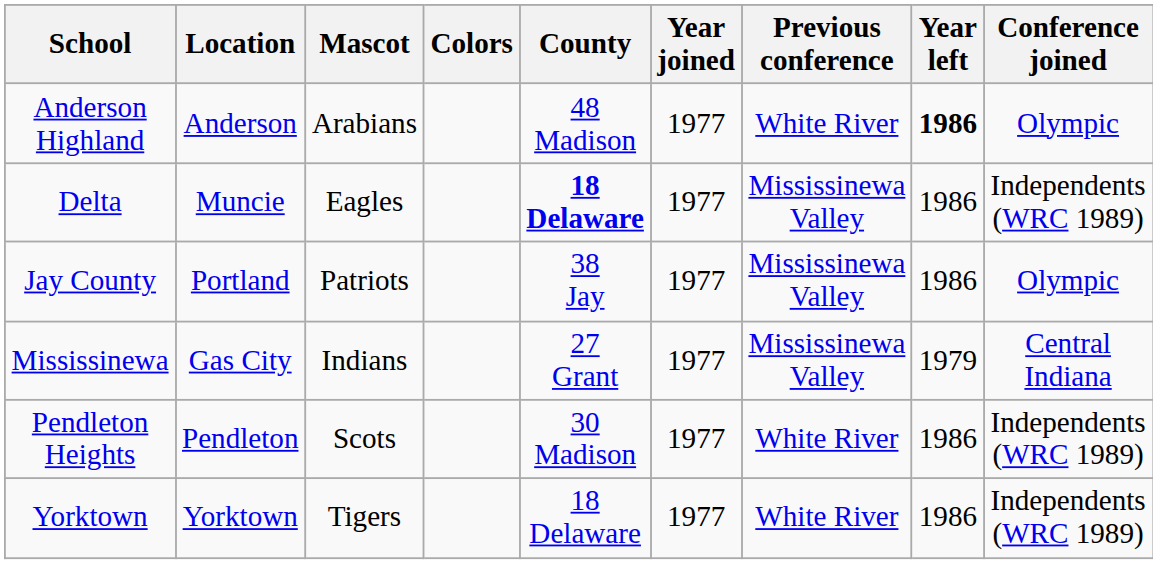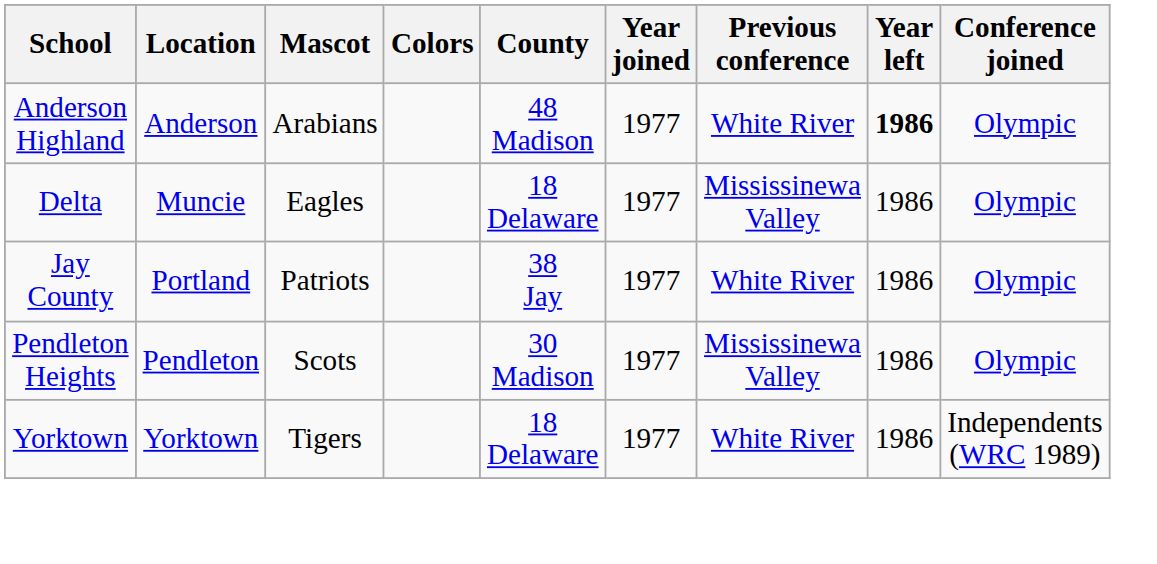 <table class="wikitable" style="text-align:center;">
 <tr>
 <th>School</th>
 <th>Location</th>
 <th>Mascot</th>
 <th>Colors</th>
 <th>County</th>
 <th>Year joined</th>
 <th>Previous conference</th>
 <th>Year left</th>
 <th>Conference joined</th>
 </tr>
 <tr>
 <td><a href='#'>Anderson Highland</a></td>
 <td><a href='#'>Anderson</a></td>
 <td>Arabians</td>
 <td>  </td>
 <td><a href='#'>48 <br> Madison</a></td>
 <td>1977</td>
 <td><a href='#'>White River</a></td>
 <td><strong>1986</strong></td>
 <td><a href='#'>Olympic</a></td>
 </tr>
 <tr>
 <td><a href='#'>Delta</a></td>
 <td><a href='#'>Muncie</a></td>
 <td>Eagles</td>
 <td>  </td>
-<td><strong><a href='#'>18 <br> Delaware</a></strong></td>
+<td><a href='#'>18 <br> Delaware</a></td>
 <td>1977</td>
 <td><a href='#'>Mississinewa Valley</a></td>
 <td>1986</td>
-<td>Independents<br>(<a href='#'>WRC</a> 1989)</td>
+<td><a href='#'>Olympic</a></td>
 </tr>
 <tr>
 <td><a href='#'>Jay County</a></td>
 <td><a href='#'>Portland</a></td>
 <td>Patriots</td>
 <td>  </td>
 <td><a href='#'>38 <br> Jay</a></td>
 <td>1977</td>
-<td><a href='#'>Mississinewa Valley</a></td>
+<td><a href='#'>White River</a></td>
 <td>1986</td>
 <td><a href='#'>Olympic</a></td>
-</tr>
-<tr>
-<td><a href='#'>Mississinewa</a></td>
-<td><a href='#'>Gas City</a></td>
-<td>Indians</td>
-<td> </td>
-<td><a href='#'>27 <br> Grant</a></td>
-<td>1977</td>
-<td><a href='#'>Mississinewa Valley</a></td>
-<td>1979</td>
-<td><a href='#'>Central Indiana</a></td>
 </tr>
 <tr>
 <td><a href='#'>Pendleton <br> Heights</a></td>
 <td><a href='#'>Pendleton</a></td>
 <td>Scots</td>
 <td> </td>
 <td><a href='#'>30 <br> Madison</a></td>
 <td>1977</td>
-<td><a href='#'>White River</a></td>
+<td><a href='#'>Mississinewa Valley</a></td>
 <td>1986</td>
-<td>Independents<br>(<a href='#'>WRC</a> 1989)</td>
+<td><a href='#'>Olympic</a></td>
 </tr>
 <tr>
 <td><a href='#'>Yorktown</a></td>
 <td><a href='#'>Yorktown</a></td>
 <td>Tigers</td>
 <td>  </td>
 <td><a href='#'>18 <br> Delaware</a></td>
 <td>1977</td>
 <td><a href='#'>White River</a></td>
 <td>1986</td>
 <td>Independents<br>(<a href='#'>WRC</a> 1989)</td>
 </tr>
 </table>
